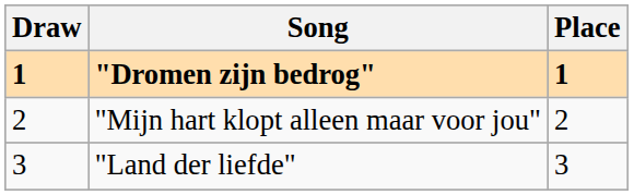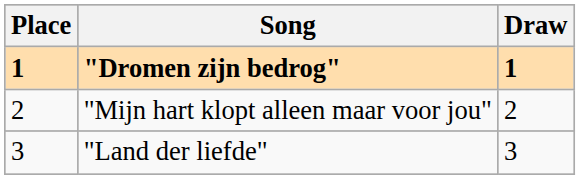 <table class="sortable wikitable">
 <tr>
+<th>Place</th>
+<th>Song</th>
 <th>Draw</th>
-<th>Song</th>
-<th>Place</th>
 </tr>
 <tr style="background:#FFDEAD; font-weight:bold;">
 <td>1</td>
 <td>"Dromen zijn bedrog"</td>
 <td>1</td>
 </tr>
 <tr>
 <td>2</td>
 <td>"Mijn hart klopt alleen maar voor jou"</td>
 <td>2</td>
 </tr>
 <tr>
 <td>3</td>
 <td>"Land der liefde"</td>
 <td>3</td>
 </tr>
 </table>
